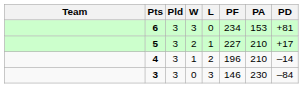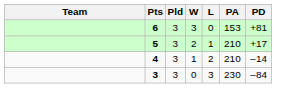 <table class=wikitable style="text-align:center">
 <tr>
 <th width=220>Team</th>
 <th width=20>Pts</th>
 <th width=20>Pld</th>
 <th width=20>W</th>
 <th width=20>L</th>
-<th width=35>PF</th>
 <th width=35>PA</th>
 <th width=35>PD</th>
 </tr>
 <tr bgcolor=#ccffcc>
 <td align=left></td>
 <td><strong>6</strong></td>
 <td>3</td>
 <td>3</td>
 <td>0</td>
-<td>234</td>
 <td>153</td>
 <td>+81</td>
 </tr>
 <tr bgcolor=#ccffcc>
 <td align=left></td>
 <td><strong>5</strong></td>
 <td>3</td>
 <td>2</td>
 <td>1</td>
-<td>227</td>
 <td>210</td>
 <td>+17</td>
 </tr>
 <tr>
 <td align=left></td>
 <td><strong>4</strong></td>
 <td>3</td>
 <td>1</td>
 <td>2</td>
-<td>196</td>
 <td>210</td>
 <td>–14</td>
 </tr>
 <tr>
 <td align=left></td>
 <td><strong>3</strong></td>
 <td>3</td>
 <td>0</td>
 <td>3</td>
-<td>146</td>
 <td>230</td>
 <td>–84</td>
 </tr>
 </table>
